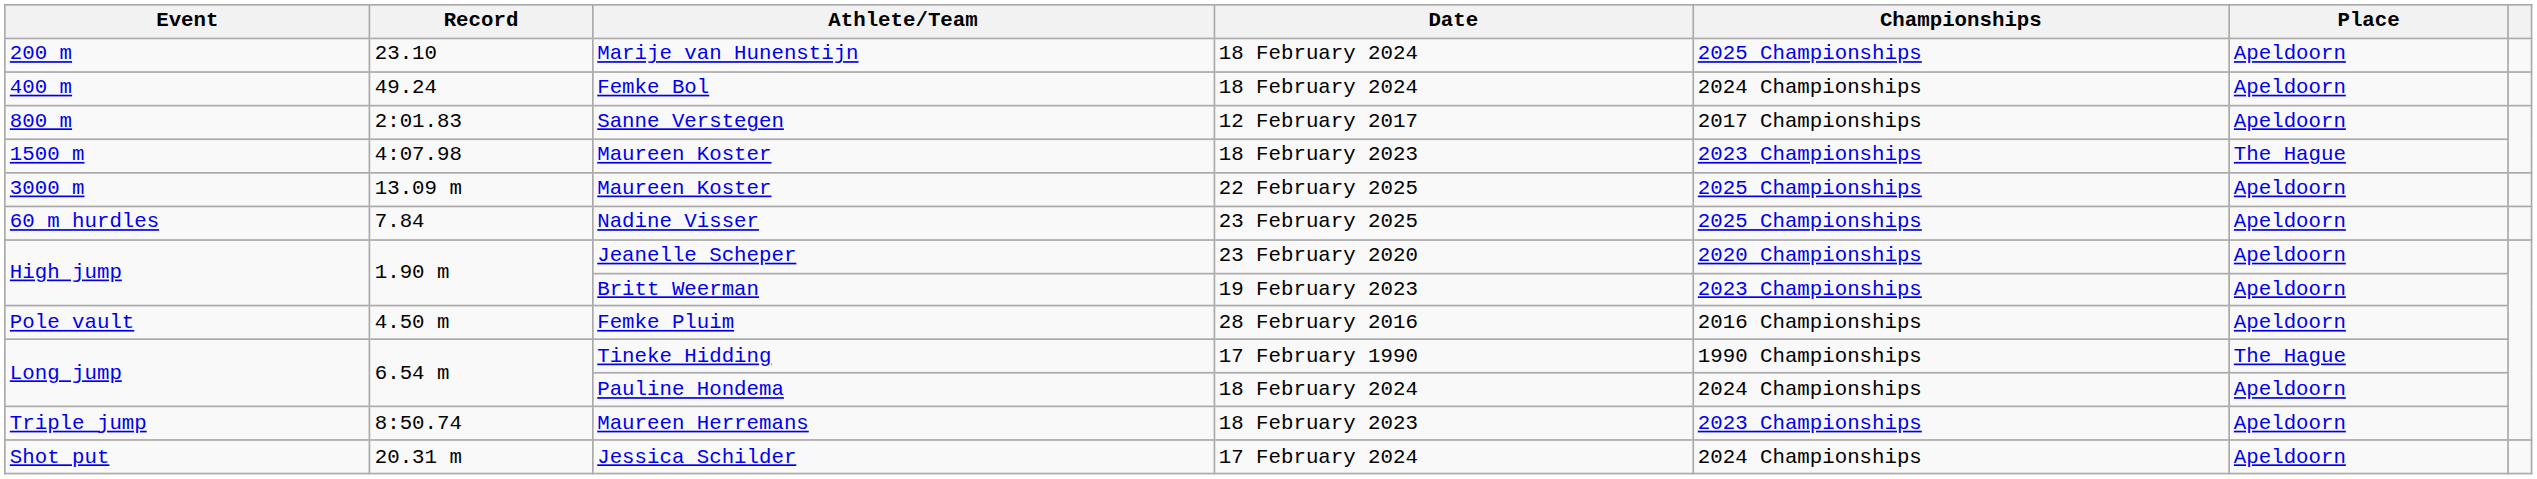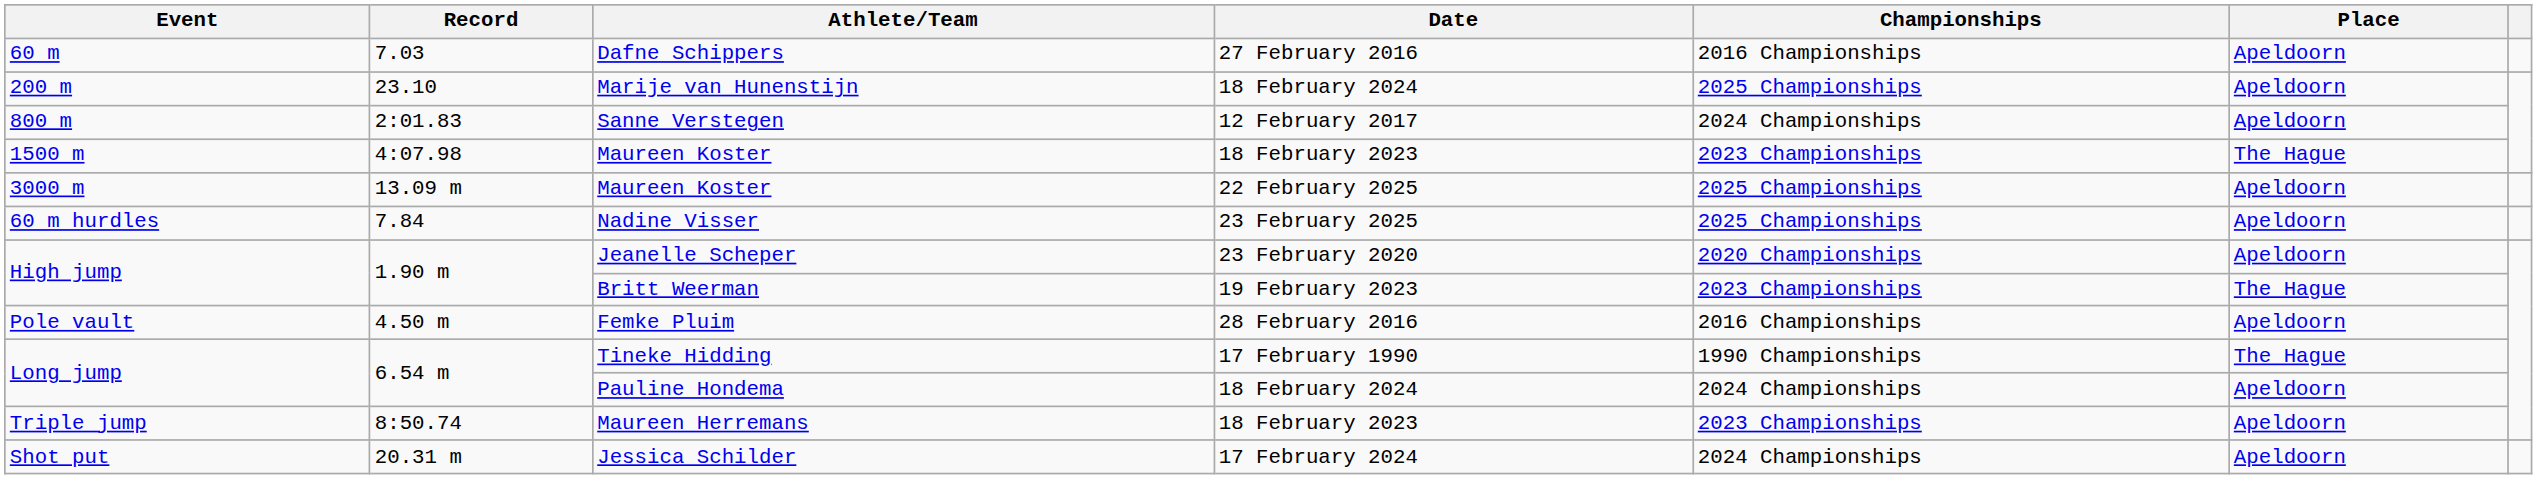 <table class="wikitable" style="font-size:95%; width: 95%;">
 <tr>
 <th>Event</th>
 <th>Record</th>
 <th>Athlete/Team</th>
 <th>Date</th>
 <th>Championships</th>
 <th>Place</th>
 <th></th>
 </tr>
 <tr>
+<td><a href='#'>60 m</a></td>
+<td>7.03</td>
+<td><a href='#'>Dafne Schippers</a></td>
+<td>27 February 2016</td>
+<td>2016 Championships</td>
+<td><a href='#'>Apeldoorn</a></td>
+<td></td>
+</tr>
+<tr>
 <td><a href='#'>200 m</a></td>
 <td>23.10</td>
 <td><a href='#'>Marije van Hunenstijn</a></td>
 <td>18 February 2024</td>
 <td><a href='#'>2025 Championships</a></td>
 <td><a href='#'>Apeldoorn</a></td>
 </tr>
 <tr>
-<td><a href='#'>400 m</a></td>
-<td>49.24 </td>
-<td><a href='#'>Femke Bol</a></td>
-<td>18 February 2024</td>
-<td>2024 Championships</td>
-<td><a href='#'>Apeldoorn</a></td>
-<td></td>
-</tr>
-<tr>
 <td><a href='#'>800 m</a></td>
 <td>2:01.83</td>
 <td><a href='#'>Sanne Verstegen</a></td>
 <td>12 February 2017</td>
-<td>2017 Championships</td>
+<td>2024 Championships</td>
 <td><a href='#'>Apeldoorn</a></td>
 </tr>
 <tr>
 <td><a href='#'>1500 m</a></td>
 <td>4:07.98</td>
 <td><a href='#'>Maureen Koster</a></td>
 <td>18 February 2023</td>
 <td><a href='#'>2023 Championships</a></td>
 <td><a href='#'>The Hague</a></td>
 </tr>
 <tr>
 <td><a href='#'>3000 m</a></td>
 <td>13.09 m</td>
 <td><a href='#'>Maureen Koster</a></td>
 <td>22 February 2025</td>
 <td><a href='#'>2025 Championships</a></td>
 <td><a href='#'>Apeldoorn</a></td>
 <td></td>
 </tr>
 <tr>
 <td><a href='#'>60 m hurdles</a></td>
 <td>7.84</td>
 <td><a href='#'>Nadine Visser</a></td>
 <td>23 February 2025</td>
 <td><a href='#'>2025 Championships</a></td>
 <td><a href='#'>Apeldoorn</a></td>
 <td></td>
 </tr>
 <tr>
 <td rowspan=2><a href='#'>High jump</a></td>
 <td rowspan=2>1.90 m</td>
 <td><a href='#'>Jeanelle Scheper</a></td>
 <td>23 February 2020</td>
 <td><a href='#'>2020 Championships</a></td>
 <td><a href='#'>Apeldoorn</a></td>
 </tr>
 <tr>
 <td><a href='#'>Britt Weerman</a></td>
 <td>19 February 2023</td>
 <td><a href='#'>2023 Championships</a></td>
-<td><a href='#'>Apeldoorn</a></td>
+<td><a href='#'>The Hague</a></td>
 </tr>
 <tr>
 <td><a href='#'>Pole vault</a></td>
 <td>4.50 m</td>
 <td><a href='#'>Femke Pluim</a></td>
 <td>28 February 2016</td>
 <td>2016 Championships</td>
 <td><a href='#'>Apeldoorn</a></td>
 </tr>
 <tr>
 <td rowspan=2><a href='#'>Long jump</a></td>
 <td rowspan=2>6.54 m</td>
 <td><a href='#'>Tineke Hidding</a></td>
 <td>17 February 1990</td>
 <td>1990 Championships</td>
 <td><a href='#'>The Hague</a></td>
 </tr>
 <tr>
 <td><a href='#'>Pauline Hondema</a></td>
 <td>18 February 2024</td>
 <td>2024 Championships</td>
 <td><a href='#'>Apeldoorn</a></td>
 </tr>
 <tr>
 <td><a href='#'>Triple jump</a></td>
 <td>8:50.74</td>
 <td><a href='#'>Maureen Herremans</a></td>
 <td>18 February 2023</td>
 <td><a href='#'>2023 Championships</a></td>
 <td><a href='#'>Apeldoorn</a></td>
 </tr>
 <tr>
 <td><a href='#'>Shot put</a></td>
 <td>20.31 m </td>
 <td><a href='#'>Jessica Schilder</a></td>
 <td>17 February 2024</td>
 <td>2024 Championships</td>
 <td><a href='#'>Apeldoorn</a></td>
 <td></td>
 </tr>
 </table>
